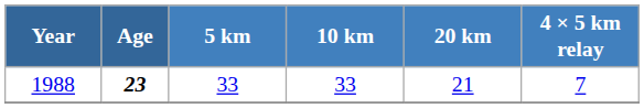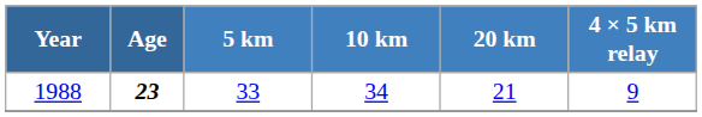 <table class="wikitable" style="font-size:95%; text-align:center; border:grey solid 1px; border-collapse:collapse; background:#ffffff;">
 <tr>
 <th style="background-color:#369; color:white; width:60px;"> Year </th>
 <th style="background-color:#369; color:white; width:40px;"> Age </th>
 <th style="background-color:#4180be; color:white; width:75px;"> 5 km </th>
 <th style="background-color:#4180be; color:white; width:75px;"> 10 km </th>
 <th style="background-color:#4180be; color:white; width:75px;"> 20 km </th>
 <th style="background-color:#4180be; color:white; width:75px;"> 4 × 5 km <br> relay </th>
 </tr>
 <tr>
 <td><a href='#'>1988</a></td>
 <td><strong><em>23</em></strong></td>
 <td><a href='#'>33</a></td>
-<td><a href='#'>33</a></td>
+<td><a href='#'>34</a></td>
 <td><a href='#'>21</a></td>
-<td><a href='#'>7</a></td>
+<td><a href='#'>9</a></td>
 </tr>
 <tr>
 </tr>
 </table>
